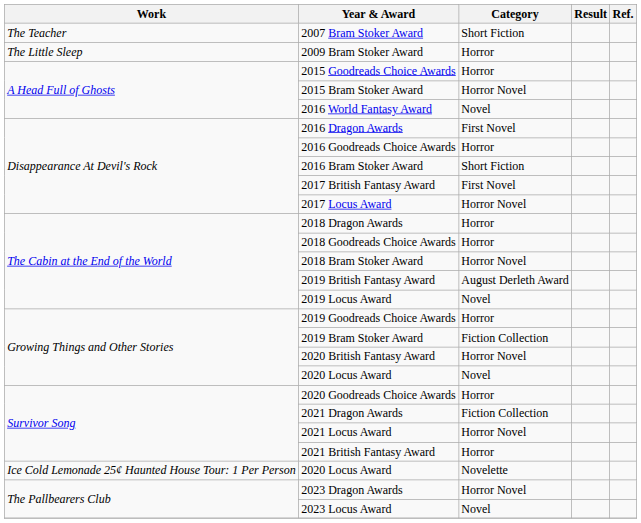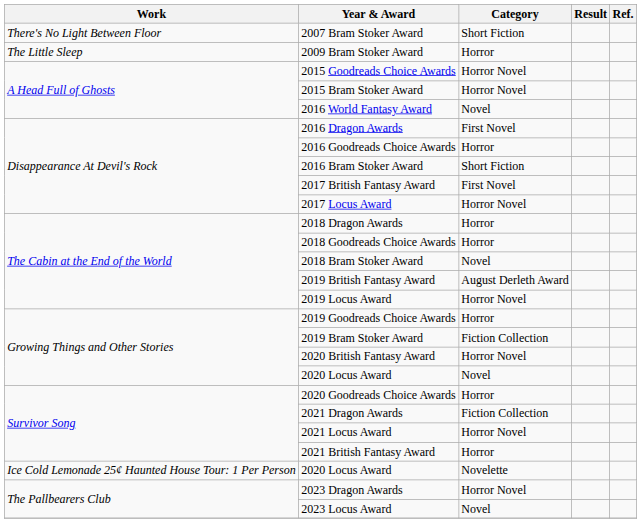 <table class="wikitable">
 <tr>
 <th>Work</th>
 <th>Year & Award</th>
 <th>Category</th>
 <th>Result</th>
 <th>Ref.</th>
 </tr>
 <tr>
-<td rowspan="1"><em>The Teacher</em></td>
-<td>2007 <a href='#'>Bram Stoker Award</a></td>
+<td rowspan="1"><em>There's No Light Between Floor</em></td>
+<td>2007 Bram Stoker Award</td>
 <td>Short Fiction</td>
 <td></td>
 <td></td>
 </tr>
 <tr>
 <td rowspan="1"><em>The Little Sleep</em></td>
 <td>2009 Bram Stoker Award</td>
 <td>Horror</td>
 <td></td>
 <td></td>
 </tr>
 <tr>
 <td rowspan="3"><em><a href='#'>A Head Full of Ghosts</a></em></td>
 <td>2015 <a href='#'>Goodreads Choice Awards</a></td>
-<td>Horror</td>
+<td>Horror Novel</td>
 <td></td>
 <td></td>
 </tr>
 <tr>
 <td>2015 Bram Stoker Award</td>
 <td>Horror Novel</td>
 <td></td>
 <td></td>
 </tr>
 <tr>
 <td>2016 <a href='#'>World Fantasy Award</a></td>
 <td>Novel</td>
 <td></td>
 <td></td>
 </tr>
 <tr>
 <td rowspan="5"><em>Disappearance At Devil's Rock</em></td>
 <td>2016 <a href='#'>Dragon Awards</a></td>
 <td>First Novel</td>
 <td></td>
 <td></td>
 </tr>
 <tr>
 <td>2016 Goodreads Choice Awards</td>
 <td>Horror</td>
 <td></td>
 <td></td>
 </tr>
 <tr>
 <td>2016 Bram Stoker Award</td>
 <td>Short Fiction</td>
 <td></td>
 <td></td>
 </tr>
 <tr>
 <td>2017 British Fantasy Award</td>
 <td>First Novel</td>
 <td></td>
 <td></td>
 </tr>
 <tr>
 <td>2017 <a href='#'>Locus Award</a></td>
 <td>Horror Novel</td>
 <td></td>
 <td></td>
 </tr>
 <tr>
 <td rowspan="5"><em><a href='#'>The Cabin at the End of the World</a></em></td>
 <td>2018 Dragon Awards</td>
 <td>Horror</td>
 <td></td>
 <td></td>
 </tr>
 <tr>
 <td>2018 Goodreads Choice Awards</td>
 <td>Horror</td>
 <td></td>
 <td></td>
 </tr>
 <tr>
 <td>2018 Bram Stoker Award</td>
-<td>Horror Novel</td>
+<td>Novel</td>
 <td></td>
 <td></td>
 </tr>
 <tr>
 <td>2019 British Fantasy Award</td>
 <td>August Derleth Award</td>
 <td></td>
 <td></td>
 </tr>
 <tr>
 <td>2019 Locus Award</td>
-<td>Novel</td>
+<td>Horror Novel</td>
 <td></td>
 <td></td>
 </tr>
 <tr>
 <td rowspan="4"><em>Growing Things and Other Stories</em></td>
 <td>2019 Goodreads Choice Awards</td>
 <td>Horror</td>
 <td></td>
 <td></td>
 </tr>
 <tr>
 <td>2019 Bram Stoker Award</td>
 <td>Fiction Collection</td>
 <td></td>
 <td></td>
 </tr>
 <tr>
 <td>2020 British Fantasy Award</td>
 <td>Horror Novel</td>
 <td></td>
 <td></td>
 </tr>
 <tr>
 <td>2020 Locus Award</td>
 <td>Novel</td>
 <td></td>
 <td></td>
 </tr>
 <tr>
 <td rowspan="4"><em><a href='#'>Survivor Song</a></em></td>
 <td>2020 Goodreads Choice Awards</td>
 <td>Horror</td>
 <td></td>
 <td></td>
 </tr>
 <tr>
 <td>2021 Dragon Awards</td>
 <td>Fiction Collection</td>
 <td></td>
 <td></td>
 </tr>
 <tr>
 <td>2021 Locus Award</td>
 <td>Horror Novel</td>
 <td></td>
 <td></td>
 </tr>
 <tr>
 <td>2021 British Fantasy Award</td>
 <td>Horror</td>
 <td></td>
 <td></td>
 </tr>
 <tr>
 <td rowspan="1"><em>Ice Cold Lemonade 25ȼ Haunted House Tour: 1 Per Person</em></td>
 <td>2020 Locus Award</td>
 <td>Novelette</td>
 <td></td>
 <td></td>
 </tr>
 <tr>
 <td rowspan="2"><em>The Pallbearers Club</em></td>
 <td>2023 Dragon Awards</td>
 <td>Horror Novel</td>
 <td></td>
 <td></td>
 </tr>
 <tr>
 <td>2023 Locus Award</td>
 <td>Novel</td>
 <td></td>
 <td></td>
 </tr>
 <tr>
 </tr>
 </table>
